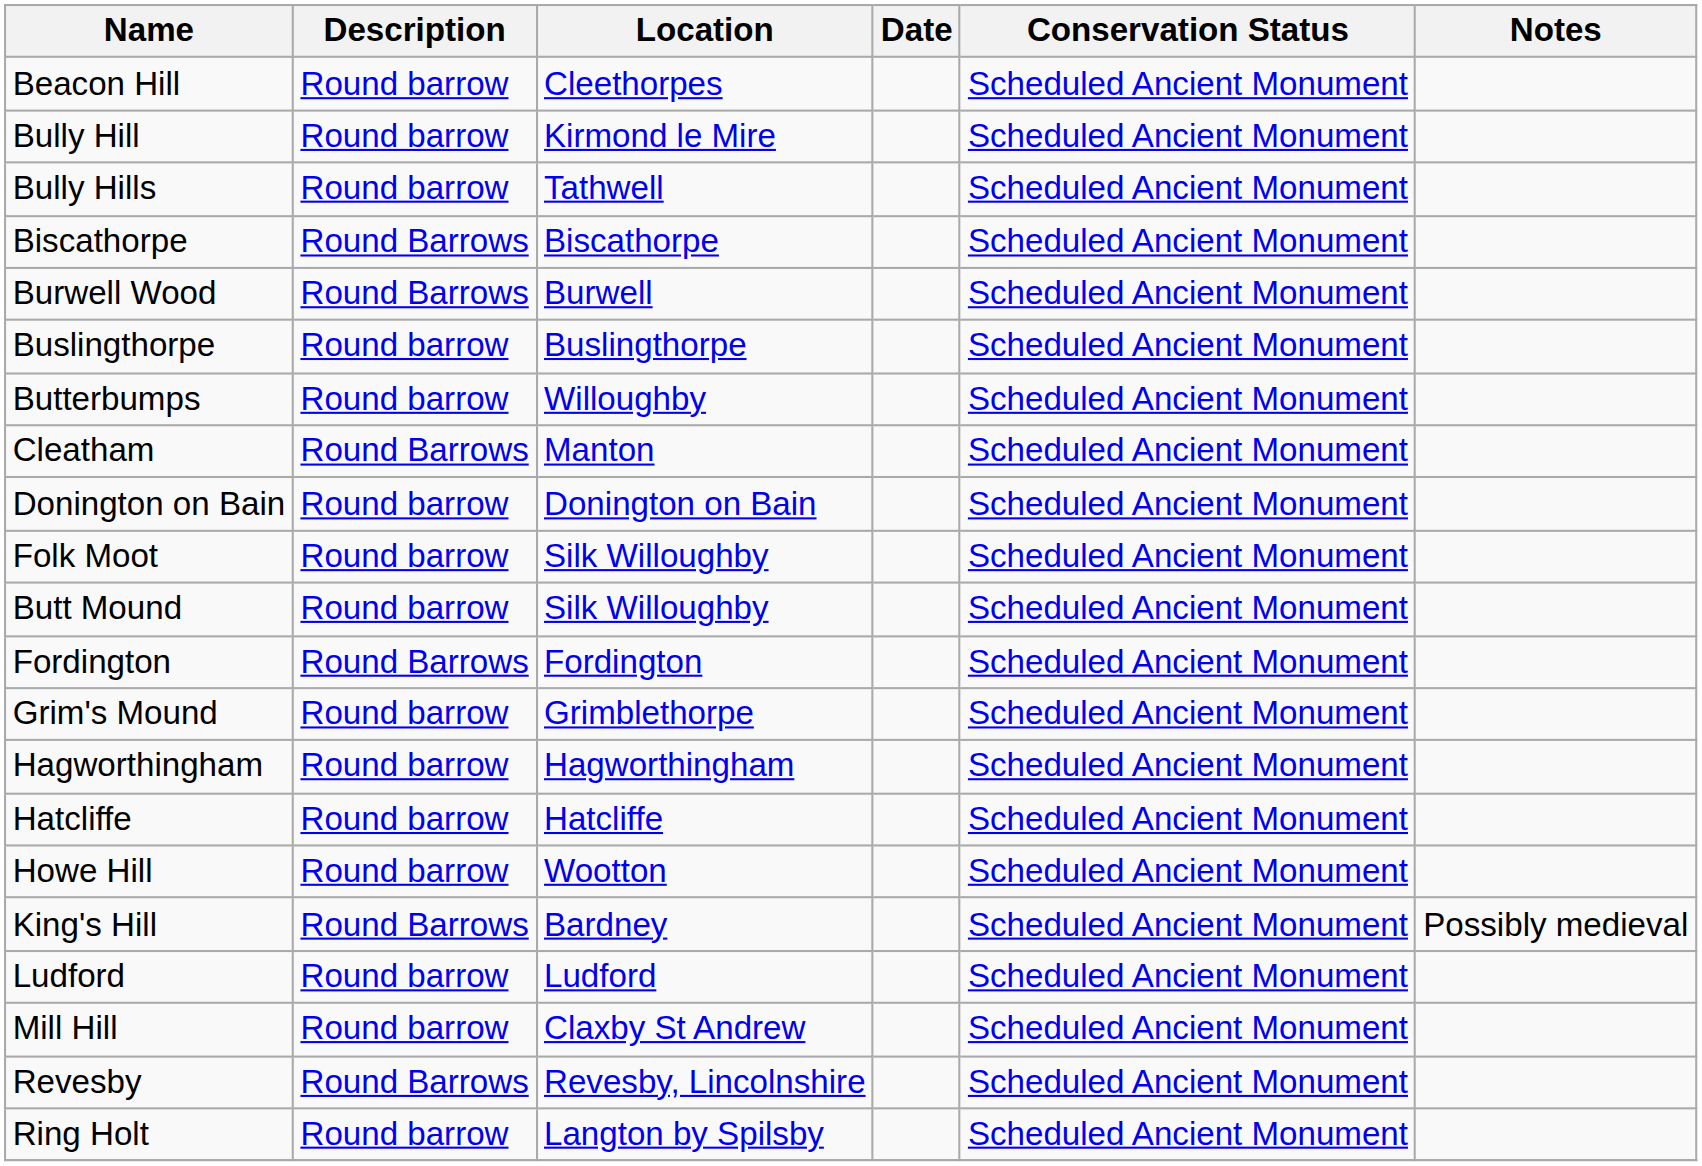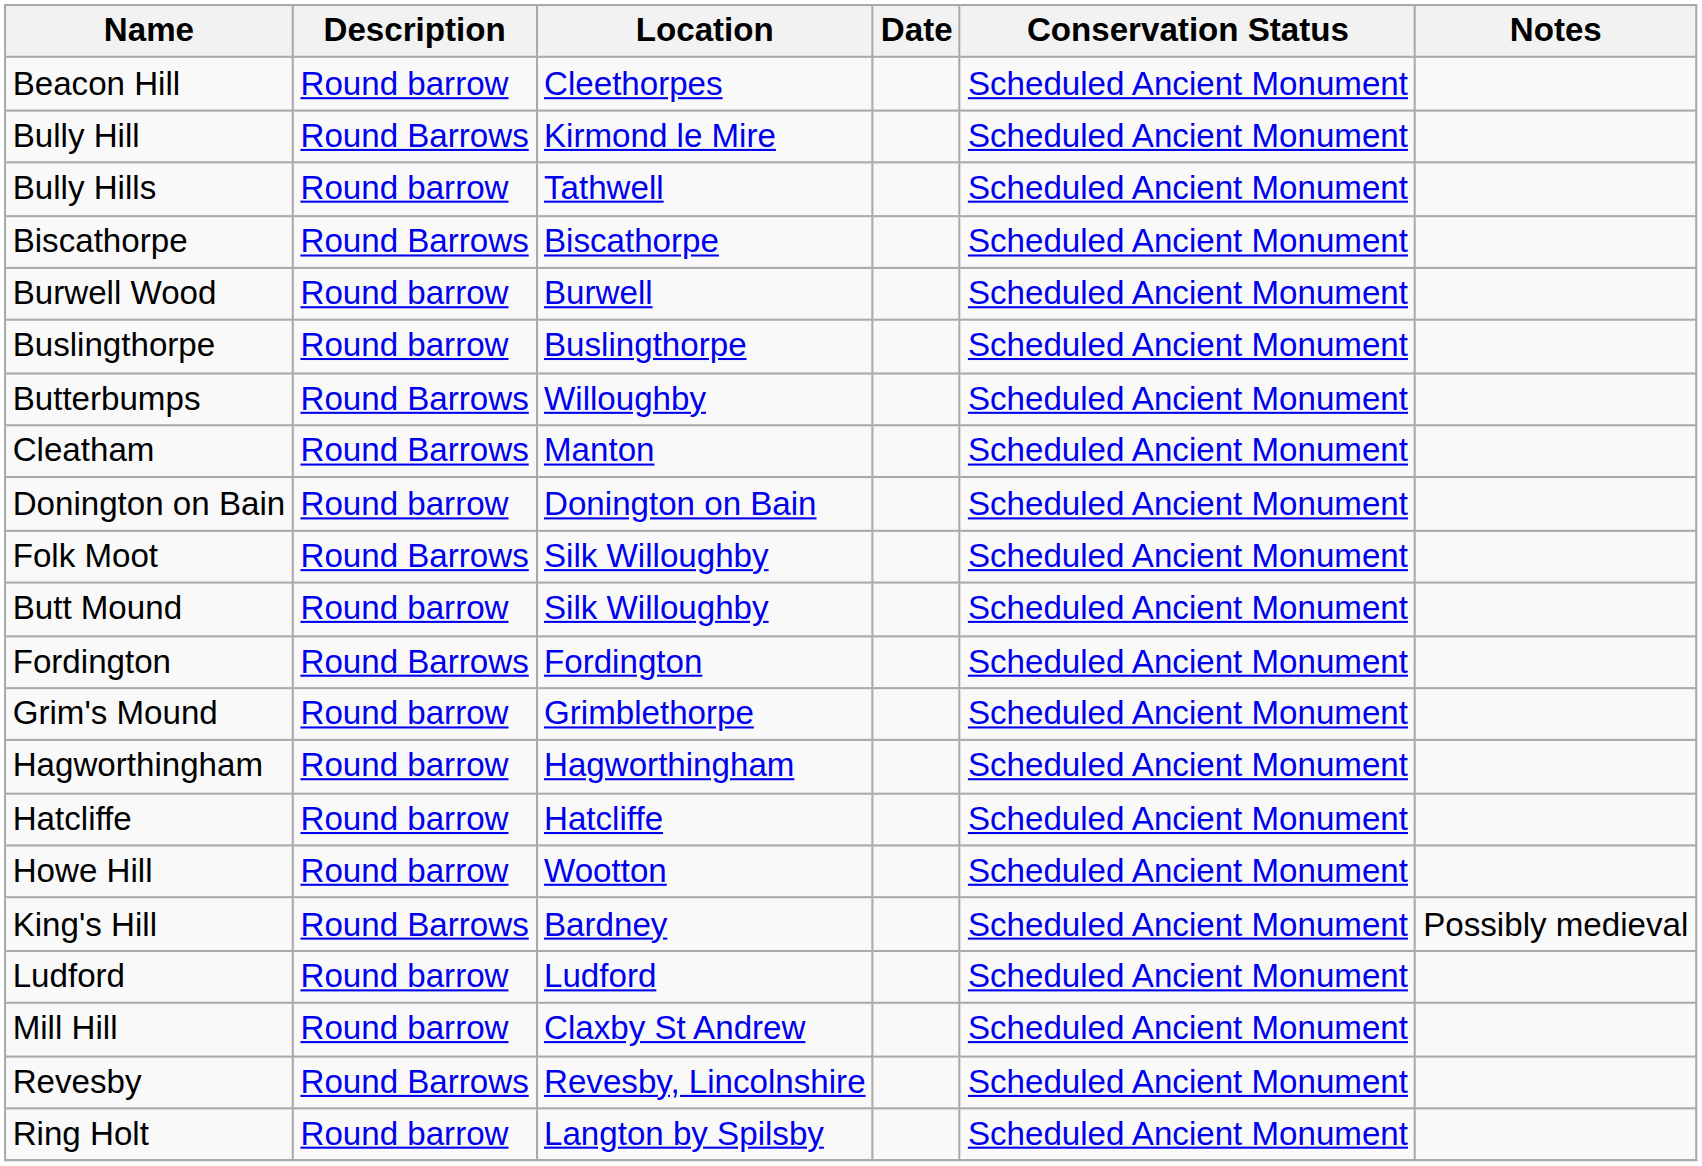 <table class="wikitable">
 <tr>
 <th>Name</th>
 <th>Description</th>
 <th>Location</th>
 <th>Date</th>
 <th>Conservation Status</th>
 <th>Notes</th>
 </tr>
 <tr>
 <td>Beacon Hill</td>
 <td><a href='#'>Round barrow</a></td>
 <td><a href='#'>Cleethorpes</a></td>
 <td></td>
 <td><a href='#'>Scheduled Ancient Monument</a></td>
 <td></td>
 </tr>
 <tr>
 <td>Bully Hill</td>
-<td><a href='#'>Round barrow</a></td>
+<td><a href='#'>Round Barrows</a></td>
 <td><a href='#'>Kirmond le Mire</a></td>
 <td></td>
 <td><a href='#'>Scheduled Ancient Monument</a></td>
 <td></td>
 </tr>
 <tr>
 <td>Bully Hills</td>
 <td><a href='#'>Round barrow</a></td>
 <td><a href='#'>Tathwell</a></td>
 <td></td>
 <td><a href='#'>Scheduled Ancient Monument</a></td>
 <td></td>
 </tr>
 <tr>
 <td>Biscathorpe</td>
 <td><a href='#'>Round Barrows</a></td>
 <td><a href='#'>Biscathorpe</a></td>
 <td></td>
 <td><a href='#'>Scheduled Ancient Monument</a></td>
 <td></td>
 </tr>
 <tr>
 <td>Burwell Wood</td>
-<td><a href='#'>Round Barrows</a></td>
+<td><a href='#'>Round barrow</a></td>
 <td><a href='#'>Burwell</a></td>
 <td></td>
 <td><a href='#'>Scheduled Ancient Monument</a></td>
 <td></td>
 </tr>
 <tr>
 <td>Buslingthorpe</td>
 <td><a href='#'>Round barrow</a></td>
 <td><a href='#'>Buslingthorpe</a></td>
 <td></td>
 <td><a href='#'>Scheduled Ancient Monument</a></td>
 <td></td>
 </tr>
 <tr>
 <td>Butterbumps</td>
-<td><a href='#'>Round barrow</a></td>
+<td><a href='#'>Round Barrows</a></td>
 <td><a href='#'>Willoughby</a></td>
 <td></td>
 <td><a href='#'>Scheduled Ancient Monument</a></td>
 <td></td>
 </tr>
 <tr>
 <td>Cleatham</td>
 <td><a href='#'>Round Barrows</a></td>
 <td><a href='#'>Manton</a></td>
 <td></td>
 <td><a href='#'>Scheduled Ancient Monument</a></td>
 <td></td>
 </tr>
 <tr>
 <td>Donington on Bain</td>
 <td><a href='#'>Round barrow</a></td>
 <td><a href='#'>Donington on Bain</a></td>
 <td></td>
 <td><a href='#'>Scheduled Ancient Monument</a></td>
 <td></td>
 </tr>
 <tr>
 <td>Folk Moot</td>
-<td><a href='#'>Round barrow</a></td>
+<td><a href='#'>Round Barrows</a></td>
 <td><a href='#'>Silk Willoughby</a></td>
 <td></td>
 <td><a href='#'>Scheduled Ancient Monument</a></td>
 <td></td>
 </tr>
 <tr>
 <td>Butt Mound</td>
 <td><a href='#'>Round barrow</a></td>
 <td><a href='#'>Silk Willoughby</a></td>
 <td></td>
 <td><a href='#'>Scheduled Ancient Monument</a></td>
 <td></td>
 </tr>
 <tr>
 <td>Fordington</td>
 <td><a href='#'>Round Barrows</a></td>
 <td><a href='#'>Fordington</a></td>
 <td></td>
 <td><a href='#'>Scheduled Ancient Monument</a></td>
 <td></td>
 </tr>
 <tr>
 <td>Grim's Mound</td>
 <td><a href='#'>Round barrow</a></td>
 <td><a href='#'>Grimblethorpe</a></td>
 <td></td>
 <td><a href='#'>Scheduled Ancient Monument</a></td>
 <td></td>
 </tr>
 <tr>
 <td>Hagworthingham</td>
 <td><a href='#'>Round barrow</a></td>
 <td><a href='#'>Hagworthingham</a></td>
 <td></td>
 <td><a href='#'>Scheduled Ancient Monument</a></td>
 <td></td>
 </tr>
 <tr>
 <td>Hatcliffe</td>
 <td><a href='#'>Round barrow</a></td>
 <td><a href='#'>Hatcliffe</a></td>
 <td></td>
 <td><a href='#'>Scheduled Ancient Monument</a></td>
 <td></td>
 </tr>
 <tr>
 <td>Howe Hill</td>
 <td><a href='#'>Round barrow</a></td>
 <td><a href='#'>Wootton</a></td>
 <td></td>
 <td><a href='#'>Scheduled Ancient Monument</a></td>
 <td></td>
 </tr>
 <tr>
 <td>King's Hill</td>
 <td><a href='#'>Round Barrows</a></td>
 <td><a href='#'>Bardney</a></td>
 <td></td>
 <td><a href='#'>Scheduled Ancient Monument</a></td>
 <td>Possibly medieval</td>
 </tr>
 <tr>
 <td>Ludford</td>
 <td><a href='#'>Round barrow</a></td>
 <td><a href='#'>Ludford</a></td>
 <td></td>
 <td><a href='#'>Scheduled Ancient Monument</a></td>
 <td></td>
 </tr>
 <tr>
 <td>Mill Hill</td>
 <td><a href='#'>Round barrow</a></td>
 <td><a href='#'>Claxby St Andrew</a></td>
 <td></td>
 <td><a href='#'>Scheduled Ancient Monument</a></td>
 <td></td>
 </tr>
 <tr>
 <td>Revesby</td>
 <td><a href='#'>Round Barrows</a></td>
 <td><a href='#'>Revesby, Lincolnshire</a></td>
 <td></td>
 <td><a href='#'>Scheduled Ancient Monument</a></td>
 <td></td>
 </tr>
 <tr>
 <td>Ring Holt</td>
 <td><a href='#'>Round barrow</a></td>
 <td><a href='#'>Langton by Spilsby</a></td>
 <td></td>
 <td><a href='#'>Scheduled Ancient Monument</a></td>
 <td></td>
 </tr>
 <tr>
 </tr>
 </table>
